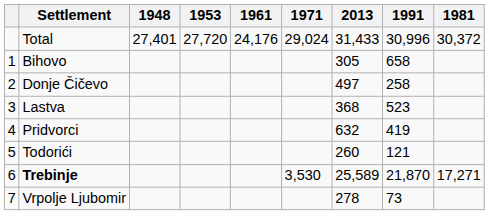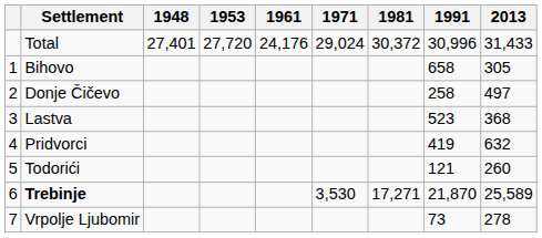 <table class="wikitable">
 <tr>
 <th></th>
 <th>Settlement</th>
 <th>1948</th>
 <th>1953</th>
 <th>1961</th>
 <th>1971</th>
+<th>1981</th>
+<th>1991</th>
 <th>2013</th>
-<th>1991</th>
-<th>1981</th>
 </tr>
 <tr>
 <td></td>
 <td>Total</td>
 <td>27,401</td>
 <td>27,720</td>
 <td>24,176</td>
 <td>29,024</td>
+<td>30,372</td>
+<td>30,996</td>
 <td>31,433</td>
-<td>30,996</td>
-<td>30,372</td>
 </tr>
 <tr>
 <td>1</td>
 <td>Bihovo</td>
 <td></td>
 <td></td>
 <td></td>
 <td></td>
+<td></td>
+<td>658</td>
 <td>305</td>
-<td>658</td>
-<td></td>
 </tr>
 <tr>
 <td>2</td>
 <td>Donje Čičevo</td>
 <td></td>
 <td></td>
 <td></td>
 <td></td>
+<td></td>
+<td>258</td>
 <td>497</td>
-<td>258</td>
-<td></td>
 </tr>
 <tr>
 <td>3</td>
 <td>Lastva</td>
 <td></td>
 <td></td>
 <td></td>
 <td></td>
+<td></td>
+<td>523</td>
 <td>368</td>
-<td>523</td>
-<td></td>
 </tr>
 <tr>
 <td>4</td>
 <td>Pridvorci</td>
 <td></td>
 <td></td>
 <td></td>
 <td></td>
+<td></td>
+<td>419</td>
 <td>632</td>
-<td>419</td>
-<td></td>
 </tr>
 <tr>
 <td>5</td>
 <td>Todorići</td>
 <td></td>
 <td></td>
 <td></td>
 <td></td>
+<td></td>
+<td>121</td>
 <td>260</td>
-<td>121</td>
-<td></td>
 </tr>
 <tr>
 <td>6</td>
 <td><strong>Trebinje</strong></td>
 <td></td>
 <td></td>
 <td></td>
 <td>3,530</td>
+<td>17,271</td>
+<td>21,870</td>
 <td>25,589</td>
-<td>21,870</td>
-<td>17,271</td>
 </tr>
 <tr>
 <td>7</td>
 <td>Vrpolje Ljubomir</td>
 <td></td>
 <td></td>
 <td></td>
 <td></td>
+<td></td>
+<td>73</td>
 <td>278</td>
-<td>73</td>
-<td></td>
 </tr>
 </table>
